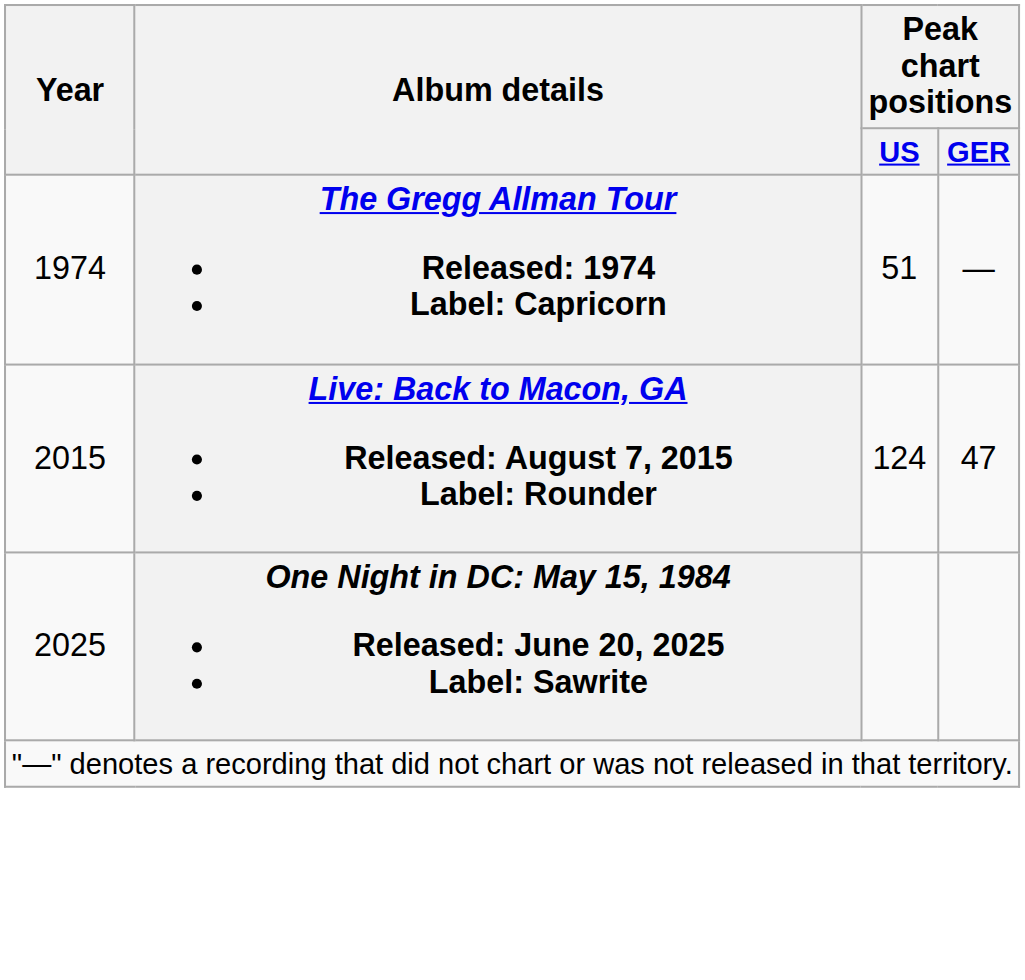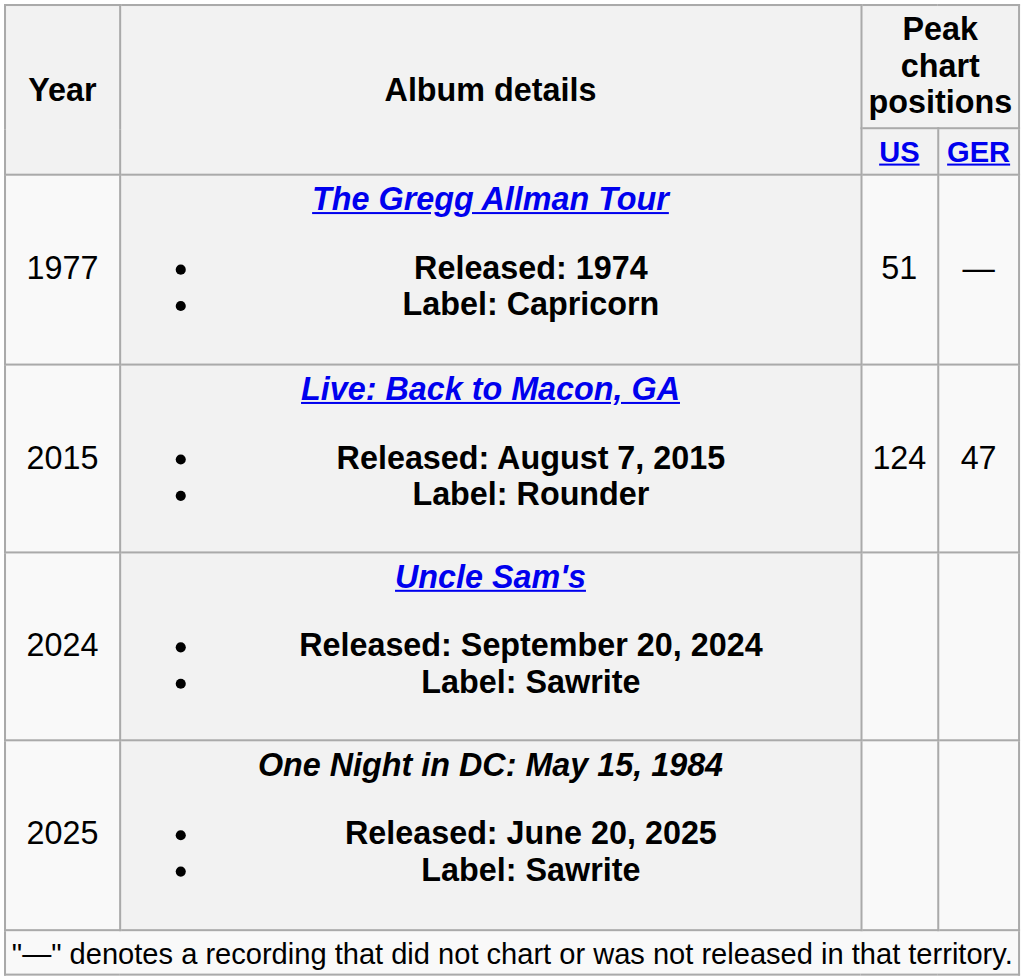 <table class="wikitable plainrowheaders" style="text-align:center;" border="1">
 <tr>
 <th scope="col" rowspan="2">Year</th>
 <th scope="col" rowspan="2">Album details</th>
 <th scope="col" colspan="2">Peak chart positions</th>
 </tr>
 <tr>
 <th scope="col" style="width:2em;font-size:90%;"><a href='#'>US</a><br></th>
 <th scope="col" style="width:2em;font-size:90%;"><a href='#'>GER</a><br></th>
 </tr>
 <tr>
-<td align="center">1974</td>
+<td align="center">1977</td>
 <th scope="row"><em><a href='#'>The Gregg Allman Tour</a></em><br><ul><li>Released: 1974</li><li>Label: Capricorn</li></ul></th>
 <td>51</td>
 <td>—</td>
 </tr>
 <tr>
 <td align="center">2015</td>
 <th scope="row"><em><a href='#'>Live: Back to Macon, GA</a></em><br><ul><li>Released: August 7, 2015</li><li>Label: Rounder</li></ul></th>
 <td>124</td>
 <td>47</td>
 </tr>
 <tr>
+<td align="center">2024</td>
+<th scope="row"><em><a href='#'>Uncle Sam's</a></em><br><ul><li>Released: September 20, 2024</li><li>Label: Sawrite</li></ul></th>
+<td></td>
+<td></td>
+</tr>
+<tr>
 <td align="center">2025</td>
 <th scope="row"><em>One Night in DC: May 15, 1984</em><br><ul><li>Released: June 20, 2025</li><li>Label: Sawrite</li></ul></th>
 <td></td>
 <td></td>
 </tr>
 <tr>
 <td colspan="4" style="font-size:90%">"—" denotes a recording that did not chart or was not released in that territory.</td>
 </tr>
 </table>
